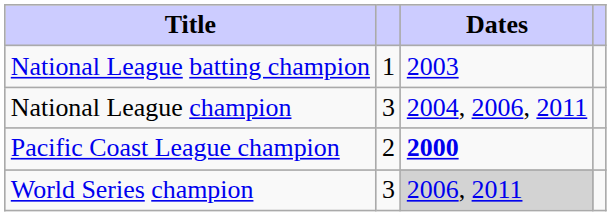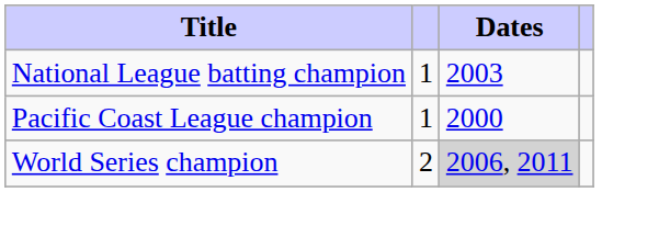 <table class="wikitable">
 <tr>
 <th style="background:#ccf;">Title</th>
 <th style="background:#ccf;"></th>
 <th style="background:#ccf;">Dates</th>
 <th style="background:#ccf;"></th>
 </tr>
 <tr>
 <td><a href='#'>National League</a> <a href='#'>batting champion</a></td>
 <td style="text-align:center;">1</td>
 <td><a href='#'>2003</a></td>
 <td></td>
 </tr>
 <tr>
-<td>National League <a href='#'>champion</a></td>
-<td style="text-align:center;">3</td>
-<td><a href='#'>2004</a>, <a href='#'>2006</a>, <a href='#'>2011</a></td>
-<td></td>
-</tr>
-<tr>
 <td><a href='#'>Pacific Coast League champion</a></td>
-<td style="text-align:center;">2</td>
-<td><strong><a href='#'>2000</a></strong></td>
+<td style="text-align:center;">1</td>
+<td><a href='#'>2000</a></td>
 <td></td>
 </tr>
 <tr>
 <td><a href='#'>World Series</a> <a href='#'>champion</a></td>
-<td style="text-align:center;">3</td>
+<td style="text-align:center;">2</td>
 <td style="background: lightgrey;"><a href='#'>2006</a>, <a href='#'>2011</a></td>
 <td></td>
 </tr>
 </table>
